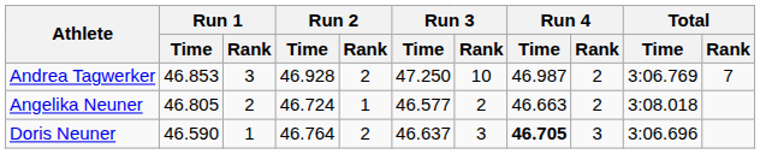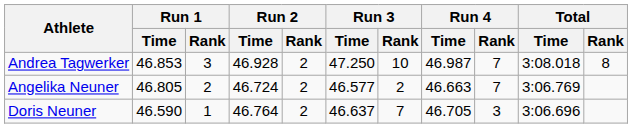 <table class="wikitable" border="1" style="font-size:90%">
 <tr>
 <th rowspan="2">Athlete</th>
 <th colspan="2">Run 1</th>
 <th colspan="2">Run 2</th>
 <th colspan="2">Run 3</th>
 <th colspan="2">Run 4</th>
 <th colspan="2">Total</th>
 </tr>
 <tr>
 <th>Time</th>
 <th>Rank</th>
 <th>Time</th>
 <th>Rank</th>
 <th>Time</th>
 <th>Rank</th>
 <th>Time</th>
 <th>Rank</th>
 <th>Time</th>
 <th>Rank</th>
 </tr>
 <tr>
 <td><a href='#'>Andrea Tagwerker</a></td>
 <td align="center">46.853</td>
 <td align="center">3</td>
 <td align="center">46.928</td>
 <td align="center">2</td>
 <td align="center">47.250</td>
 <td align="center">10</td>
 <td align="center">46.987</td>
-<td align="center">2</td>
-<td align="center">3:06.769</td>
 <td align="center">7</td>
+<td align="center">3:08.018</td>
+<td align="center">8</td>
 </tr>
 <tr>
 <td><a href='#'>Angelika Neuner</a></td>
 <td align="center">46.805</td>
 <td align="center">2</td>
 <td align="center">46.724</td>
-<td align="center">1</td>
+<td align="center">2</td>
 <td align="center">46.577</td>
 <td align="center">2</td>
 <td align="center">46.663</td>
-<td align="center">2</td>
-<td align="center">3:08.018</td>
+<td align="center">7</td>
+<td align="center">3:06.769</td>
 <td align="center"></td>
 </tr>
 <tr>
 <td><a href='#'>Doris Neuner</a></td>
 <td align="center">46.590</td>
 <td align="center">1</td>
 <td align="center">46.764</td>
 <td align="center">2</td>
 <td align="center">46.637</td>
-<td align="center">3</td>
-<td align="center"><strong>46.705</strong></td>
+<td align="center">7</td>
+<td align="center">46.705</td>
 <td align="center">3</td>
 <td align="center">3:06.696</td>
 <td align="center"></td>
 </tr>
 </table>
